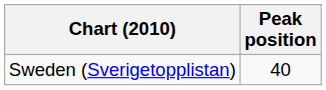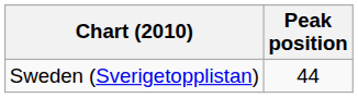 <table class="wikitable">
 <tr>
 <th>Chart (2010)</th>
 <th>Peak<br>position</th>
 </tr>
 <tr>
 <td>Sweden (<a href='#'>Sverigetopplistan</a>)</td>
-<td align="center">40</td>
+<td align="center">44</td>
 </tr>
 </table>
